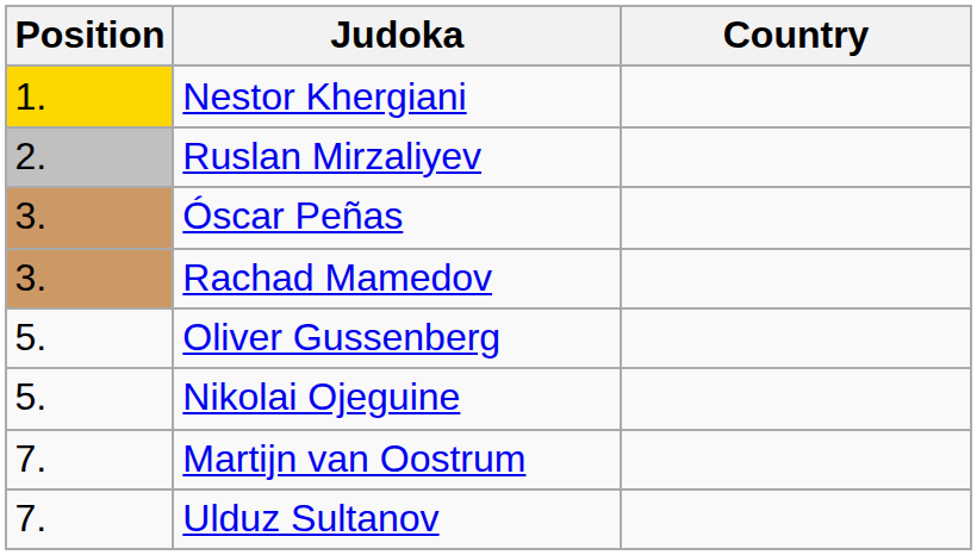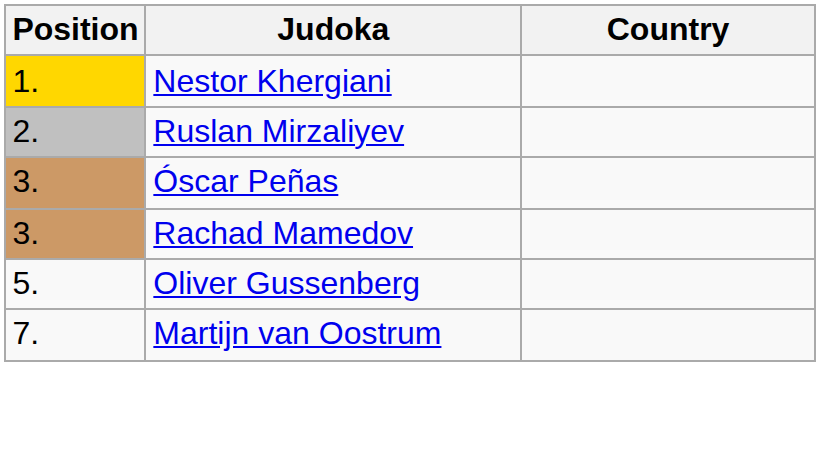 <table class=wikitable>
 <tr>
 <th>Position</th>
 <th width=180>Judoka</th>
 <th width=140>Country</th>
 </tr>
 <tr>
 <td bgcolor=gold>1.</td>
 <td><a href='#'>Nestor Khergiani</a></td>
 <td></td>
 </tr>
 <tr>
 <td bgcolor=silver>2.</td>
 <td><a href='#'>Ruslan Mirzaliyev</a></td>
 <td></td>
 </tr>
 <tr>
 <td bgcolor=CC9966>3.</td>
 <td><a href='#'>Óscar Peñas</a></td>
 <td></td>
 </tr>
 <tr>
 <td bgcolor=CC9966>3.</td>
 <td><a href='#'>Rachad Mamedov</a></td>
 <td></td>
 </tr>
 <tr>
 <td>5.</td>
 <td><a href='#'>Oliver Gussenberg</a></td>
 <td></td>
 </tr>
 <tr>
-<td>5.</td>
-<td><a href='#'>Nikolai Ojeguine</a></td>
-<td></td>
-</tr>
-<tr>
 <td>7.</td>
 <td><a href='#'>Martijn van Oostrum</a></td>
 <td></td>
 </tr>
-<tr>
-<td>7.</td>
-<td><a href='#'>Ulduz Sultanov</a></td>
-<td></td>
-</tr>
 </table>
